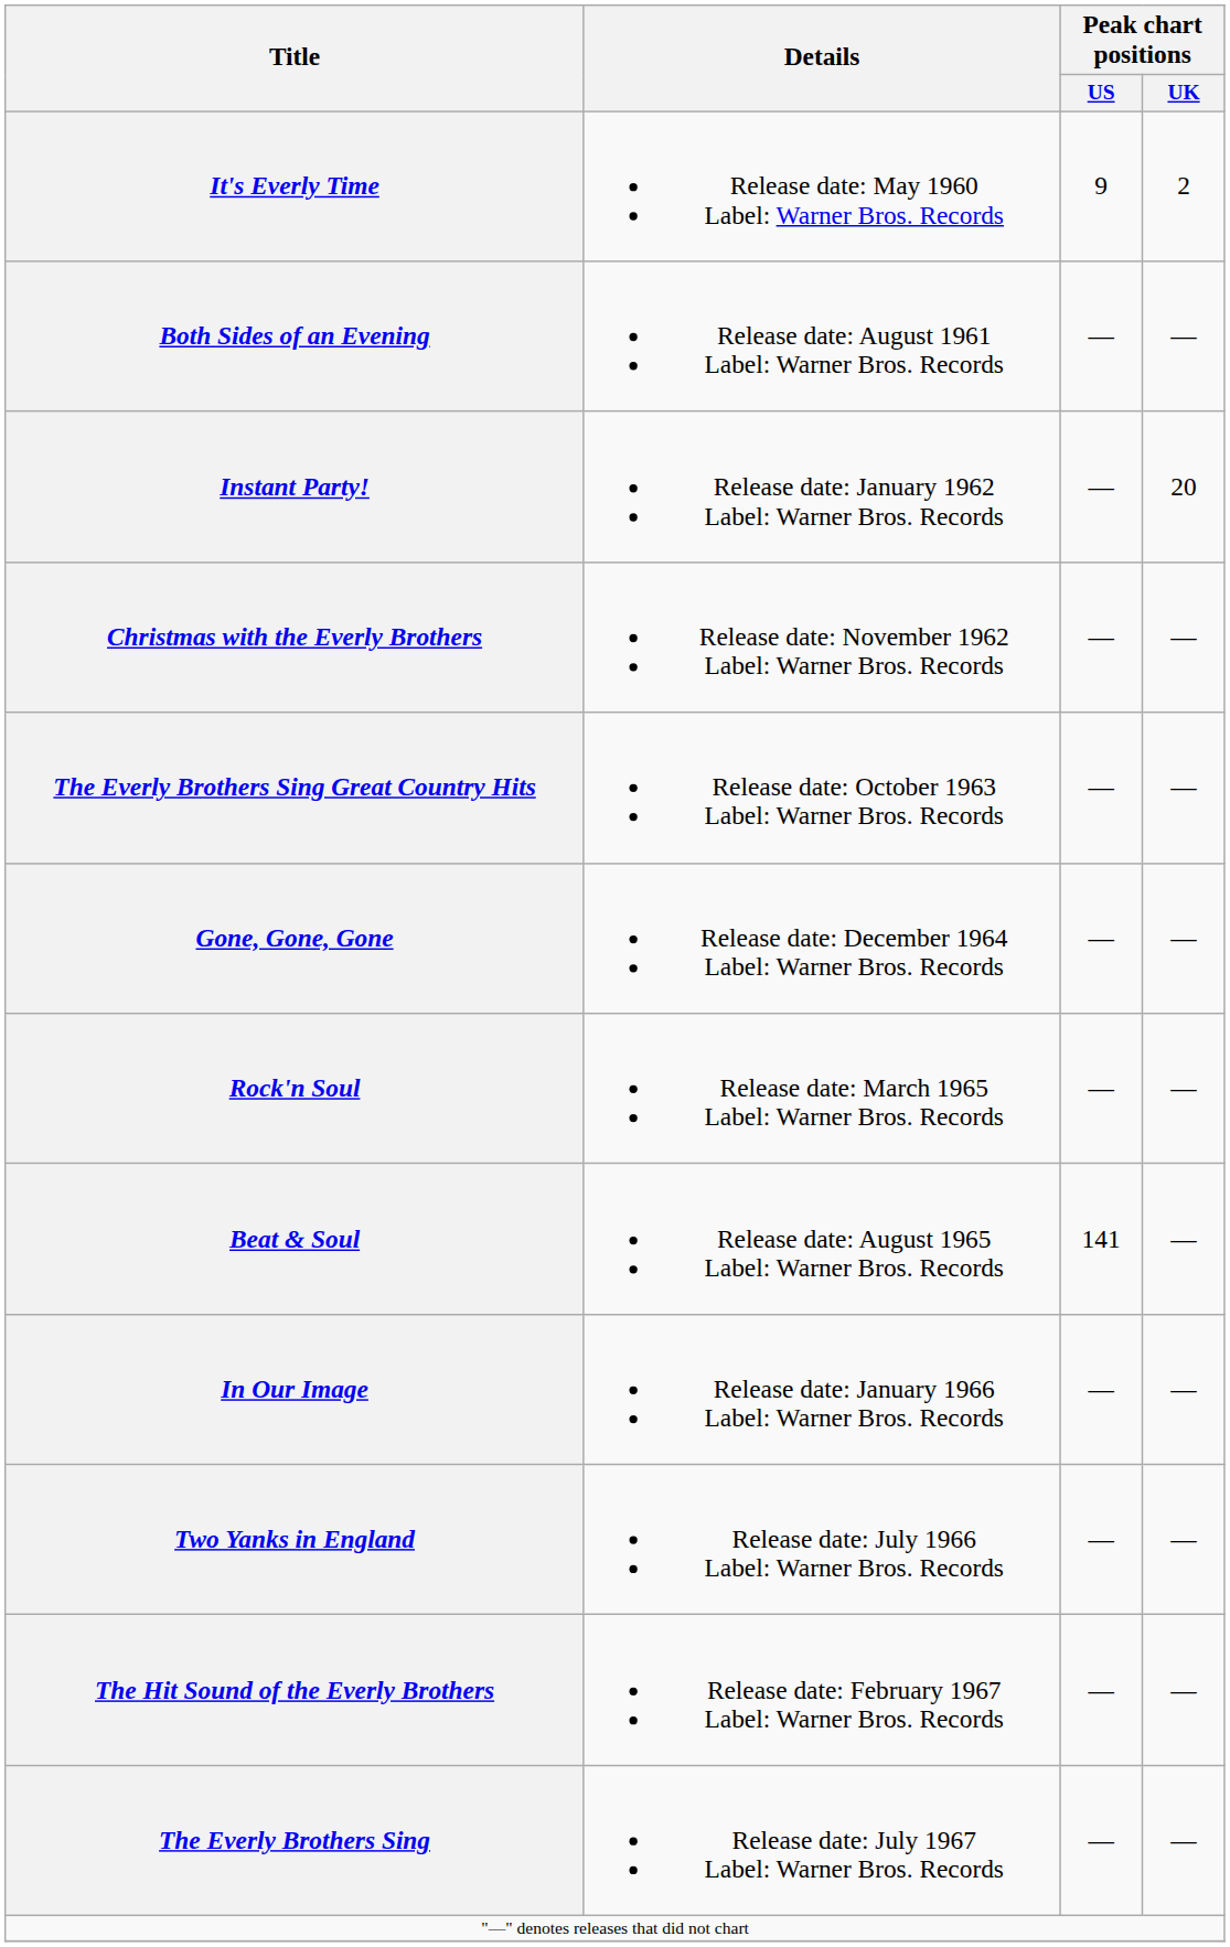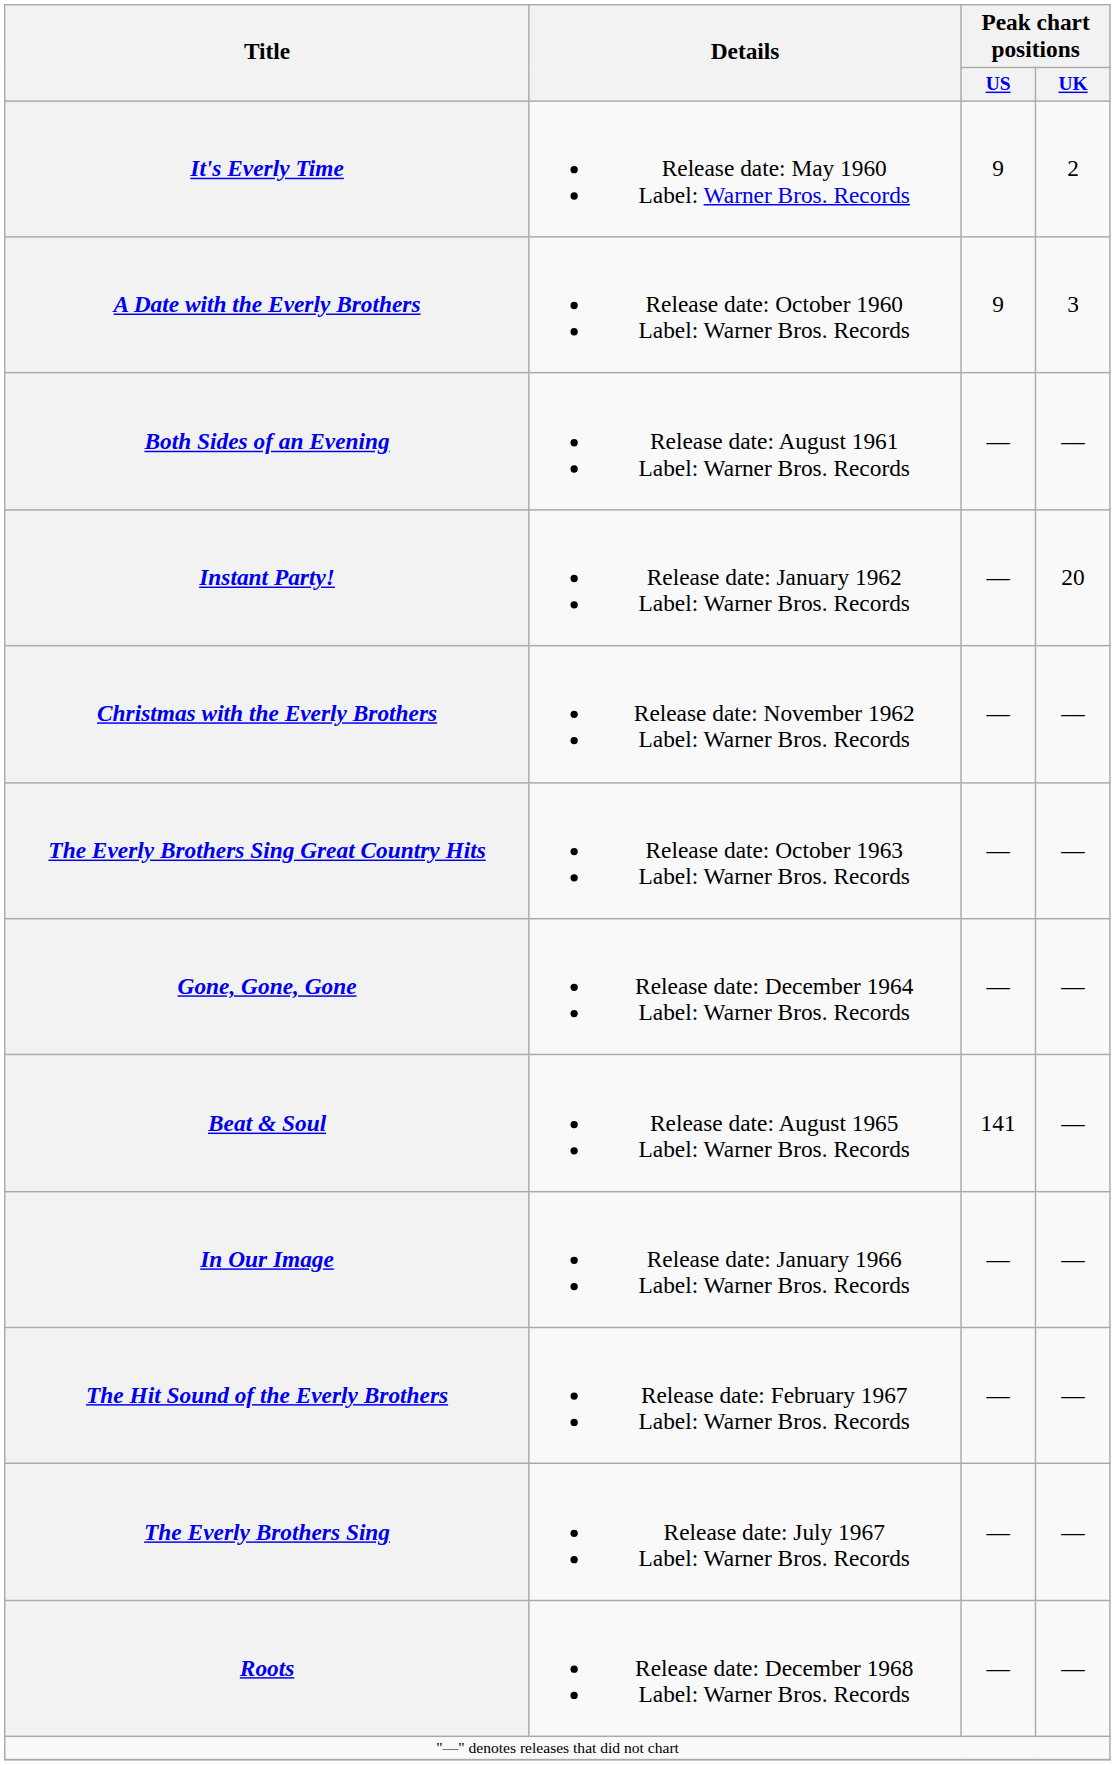 <table class="wikitable plainrowheaders" style="text-align:center;">
 <tr>
 <th rowspan="2" style="width:22em;">Title</th>
 <th rowspan="2" style="width:18em;">Details</th>
 <th colspan="2">Peak chart<br>positions</th>
 </tr>
 <tr style="font-size:smaller;">
 <th width="45"><a href='#'>US</a></th>
 <th width="45"><a href='#'>UK</a></th>
 </tr>
 <tr>
 <th scope="row"><em><a href='#'>It's Everly Time</a></em></th>
 <td><br><ul><li>Release date: May 1960</li><li>Label: <a href='#'>Warner Bros. Records</a></li></ul></td>
 <td>9</td>
 <td>2</td>
+</tr>
+<tr>
+<th scope="row"><em><a href='#'>A Date with the Everly Brothers</a></em></th>
+<td><br><ul><li>Release date: October 1960</li><li>Label: Warner Bros. Records</li></ul></td>
+<td>9</td>
+<td>3</td>
 </tr>
 <tr>
 <th scope="row"><em><a href='#'>Both Sides of an Evening</a></em></th>
 <td><br><ul><li>Release date: August 1961</li><li>Label: Warner Bros. Records</li></ul></td>
 <td>—</td>
 <td>—</td>
 </tr>
 <tr>
 <th scope="row"><em><a href='#'>Instant Party!</a></em></th>
 <td><br><ul><li>Release date: January 1962</li><li>Label: Warner Bros. Records</li></ul></td>
 <td>—</td>
 <td>20</td>
 </tr>
 <tr>
 <th scope="row"><em><a href='#'>Christmas with the Everly Brothers</a></em></th>
 <td><br><ul><li>Release date: November 1962</li><li>Label: Warner Bros. Records</li></ul></td>
 <td>—</td>
 <td>—</td>
 </tr>
 <tr>
 <th scope="row"><em><a href='#'>The Everly Brothers Sing Great Country Hits</a></em></th>
 <td><br><ul><li>Release date: October 1963</li><li>Label: Warner Bros. Records</li></ul></td>
 <td>—</td>
 <td>—</td>
 </tr>
 <tr>
 <th scope="row"><em><a href='#'>Gone, Gone, Gone</a></em></th>
 <td><br><ul><li>Release date: December 1964</li><li>Label: Warner Bros. Records</li></ul></td>
 <td>—</td>
 <td>—</td>
 </tr>
 <tr>
-<th scope="row"><em><a href='#'>Rock'n Soul</a></em></th>
-<td><br><ul><li>Release date: March 1965</li><li>Label: Warner Bros. Records</li></ul></td>
-<td>—</td>
-<td>—</td>
-</tr>
-<tr>
 <th scope="row"><em><a href='#'>Beat & Soul</a></em></th>
 <td><br><ul><li>Release date: August 1965</li><li>Label: Warner Bros. Records</li></ul></td>
 <td>141</td>
 <td>—</td>
 </tr>
 <tr>
 <th scope="row"><em><a href='#'>In Our Image</a></em></th>
 <td><br><ul><li>Release date: January 1966</li><li>Label: Warner Bros. Records</li></ul></td>
-<td>—</td>
-<td>—</td>
-</tr>
-<tr>
-<th scope="row"><em><a href='#'>Two Yanks in England</a></em></th>
-<td><br><ul><li>Release date: July 1966</li><li>Label: Warner Bros. Records</li></ul></td>
 <td>—</td>
 <td>—</td>
 </tr>
 <tr>
 <th scope="row"><em><a href='#'>The Hit Sound of the Everly Brothers</a></em></th>
 <td><br><ul><li>Release date: February 1967</li><li>Label: Warner Bros. Records</li></ul></td>
 <td>—</td>
 <td>—</td>
 </tr>
 <tr>
 <th scope="row"><em><a href='#'>The Everly Brothers Sing</a></em></th>
 <td><br><ul><li>Release date: July 1967</li><li>Label: Warner Bros. Records</li></ul></td>
 <td>—</td>
 <td>—</td>
 </tr>
 <tr>
+<th scope="row"><em><a href='#'>Roots</a></em></th>
+<td><br><ul><li>Release date: December 1968</li><li>Label: Warner Bros. Records</li></ul></td>
+<td>—</td>
+<td>—</td>
+</tr>
+<tr>
 <td colspan="4" style="font-size: 8pt">"—" denotes releases that did not chart</td>
 </tr>
 <tr>
 </tr>
 </table>
